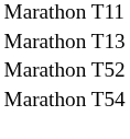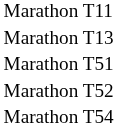 <table>
 <tr>
 <td>Marathon T11<br></td>
 <td></td>
 <td></td>
 <td></td>
 </tr>
 <tr>
 <td>Marathon T13<br></td>
+<td></td>
+<td></td>
+<td></td>
+</tr>
+<tr>
+<td>Marathon T51<br></td>
 <td></td>
 <td></td>
 <td></td>
 </tr>
 <tr>
 <td>Marathon T52<br></td>
 <td></td>
 <td></td>
 <td></td>
 </tr>
 <tr>
 <td>Marathon T54<br></td>
 <td></td>
 <td></td>
 <td></td>
 </tr>
 <tr>
 </tr>
 </table>
